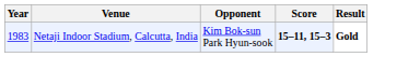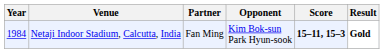 <table class="sortable wikitable" style="font-size: 90%;">
 <tr>
 <th>Year</th>
 <th>Venue</th>
+<th>Partner</th>
 <th>Opponent</th>
 <th>Score</th>
 <th>Result</th>
 </tr>
 <tr style="background:#ECF2FF">
-<td align="center"><a href='#'>1983</a></td>
+<td align="center"><a href='#'>1984</a></td>
 <td align="left"><a href='#'>Netaji Indoor Stadium</a>, <a href='#'>Calcutta</a>, <a href='#'>India</a></td>
+<td align="left"> Fan Ming</td>
 <td align="left"> <a href='#'>Kim Bok-sun</a><br> Park Hyun-sook</td>
 <td align="left"><strong>15–11, 15–3</strong></td>
 <td style="text-align:left; background: white"> <strong>Gold</strong></td>
 </tr>
 </table>
